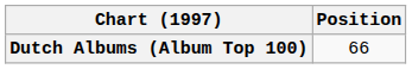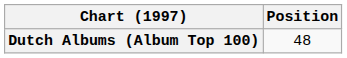 <table class="wikitable plainrowheaders">
 <tr>
 <th>Chart (1997)</th>
 <th align="center">Position</th>
 </tr>
 <tr>
 <th scope="row">Dutch Albums (Album Top 100)</th>
-<td align="center">66</td>
+<td align="center">48</td>
 </tr>
 </table>
